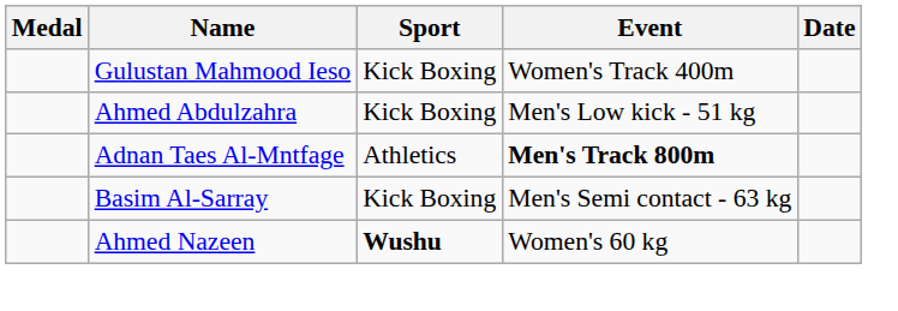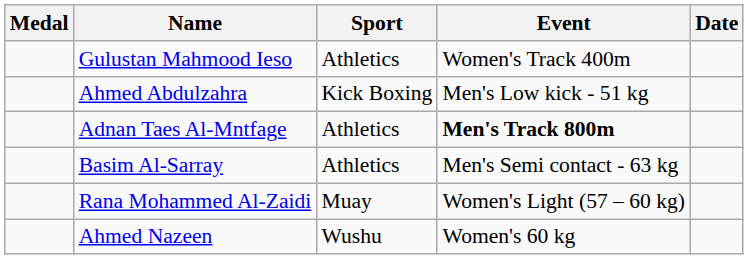 <table class="wikitable sortable" style="font-size:90%">
 <tr>
 <th>Medal</th>
 <th>Name</th>
 <th>Sport</th>
 <th>Event</th>
 <th>Date</th>
 </tr>
 <tr>
 <td></td>
 <td><a href='#'>Gulustan Mahmood Ieso</a></td>
-<td>Kick Boxing</td>
+<td>Athletics</td>
 <td>Women's Track 400m</td>
 <td></td>
 </tr>
 <tr>
 <td></td>
 <td><a href='#'>Ahmed Abdulzahra</a></td>
 <td>Kick Boxing</td>
 <td>Men's Low kick - 51 kg</td>
 <td></td>
 </tr>
 <tr>
 <td></td>
 <td><a href='#'>Adnan Taes Al-Mntfage</a></td>
 <td>Athletics</td>
 <td><strong>Men's Track 800m</strong></td>
 <td></td>
 </tr>
 <tr>
 <td></td>
 <td><a href='#'>Basim Al-Sarray</a></td>
-<td>Kick Boxing</td>
+<td>Athletics</td>
 <td>Men's Semi contact - 63 kg</td>
 <td></td>
 </tr>
 <tr>
 <td></td>
+<td><a href='#'>Rana Mohammed Al-Zaidi</a></td>
+<td>Muay</td>
+<td>Women's Light (57 – 60 kg)</td>
+<td></td>
+</tr>
+<tr>
+<td></td>
 <td><a href='#'>Ahmed Nazeen</a></td>
-<td><strong>Wushu</strong></td>
+<td>Wushu</td>
 <td>Women's 60 kg</td>
 <td></td>
 </tr>
 </table>
